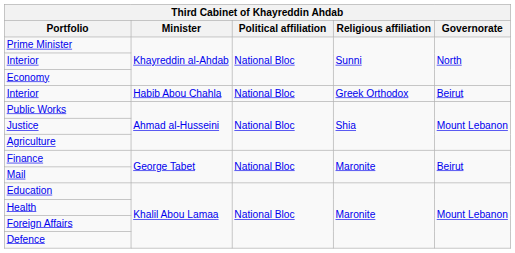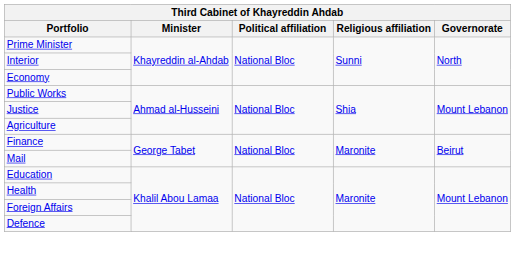 <table class="wikitable">
 <tr>
 <th colspan="5">Third Cabinet of Khayreddin Ahdab</th>
 </tr>
 <tr>
 <th width="25%">Portfolio</th>
 <th width="20%">Minister</th>
 <th width="20%">Political affiliation</th>
 <th width="20%">Religious affiliation</th>
 <th width="15%">Governorate</th>
 </tr>
 <tr>
 <td><a href='#'>Prime Minister</a></td>
 <td rowspan="3"><a href='#'>Khayreddin al-Ahdab</a></td>
 <td rowspan="3"> <a href='#'>National Bloc</a></td>
 <td rowspan="3"><a href='#'>Sunni</a></td>
 <td rowspan="3"><a href='#'>North</a></td>
 </tr>
 <tr>
 <td><a href='#'>Interior</a></td>
 </tr>
 <tr>
 <td><a href='#'>Economy</a></td>
-</tr>
-<tr>
-<td><a href='#'>Interior</a></td>
-<td><a href='#'>Habib Abou Chahla</a></td>
-<td> <a href='#'>National Bloc</a></td>
-<td><a href='#'>Greek Orthodox</a></td>
-<td><a href='#'>Beirut</a></td>
 </tr>
 <tr>
 <td><a href='#'>Public Works</a></td>
 <td rowspan="3"><a href='#'>Ahmad al-Husseini</a></td>
 <td rowspan="3"> <a href='#'>National Bloc</a></td>
 <td rowspan="3"><a href='#'>Shia</a></td>
 <td rowspan="3"><a href='#'>Mount Lebanon</a></td>
 </tr>
 <tr>
 <td><a href='#'>Justice</a></td>
 </tr>
 <tr>
 <td><a href='#'>Agriculture</a></td>
 </tr>
 <tr>
 <td><a href='#'>Finance</a></td>
 <td rowspan="2"><a href='#'>George Tabet</a></td>
 <td rowspan="2"> <a href='#'>National Bloc</a></td>
 <td rowspan="2"><a href='#'>Maronite</a></td>
 <td rowspan="2"><a href='#'>Beirut</a></td>
 </tr>
 <tr>
 <td><a href='#'>Mail</a></td>
 </tr>
 <tr>
 <td><a href='#'>Education</a></td>
 <td rowspan="4"><a href='#'>Khalil Abou Lamaa</a></td>
 <td rowspan="4"> <a href='#'>National Bloc</a></td>
 <td rowspan="4"><a href='#'>Maronite</a></td>
 <td rowspan="4"><a href='#'>Mount Lebanon</a></td>
 </tr>
 <tr>
 <td><a href='#'>Health</a></td>
 </tr>
 <tr>
 <td><a href='#'>Foreign Affairs</a></td>
 </tr>
 <tr>
 <td><a href='#'>Defence</a></td>
 </tr>
 </table>
